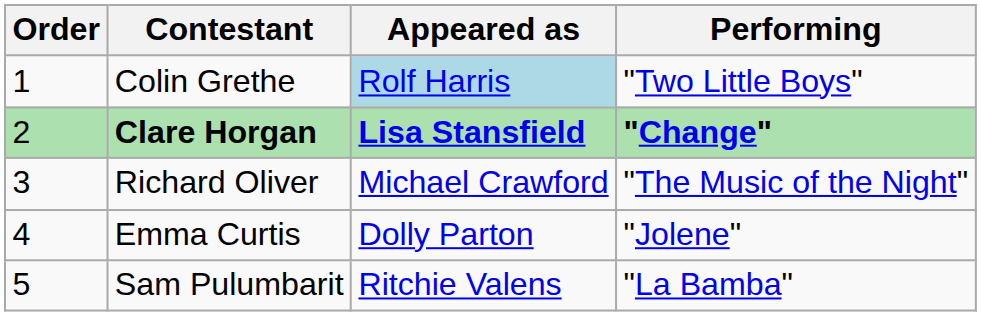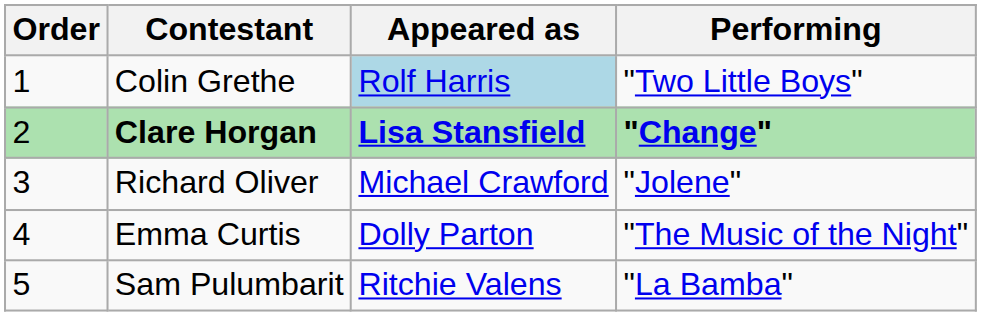 <table class="wikitable">
 <tr>
 <th>Order</th>
 <th>Contestant</th>
 <th>Appeared as</th>
 <th>Performing</th>
 </tr>
 <tr>
 <td>1</td>
 <td>Colin Grethe</td>
 <td style="background: lightblue;"><a href='#'>Rolf Harris</a></td>
 <td>"<a href='#'>Two Little Boys</a>"</td>
 </tr>
 <tr style="background:#ACE1AF;">
 <td>2</td>
 <td><strong>Clare Horgan</strong></td>
 <td><strong><a href='#'>Lisa Stansfield</a></strong></td>
 <td><strong>"<a href='#'>Change</a>"</strong></td>
 </tr>
 <tr>
 <td>3</td>
 <td>Richard Oliver</td>
 <td><a href='#'>Michael Crawford</a></td>
-<td>"<a href='#'>The Music of the Night</a>"</td>
+<td>"<a href='#'>Jolene</a>"</td>
 </tr>
 <tr>
 <td>4</td>
 <td>Emma Curtis</td>
 <td><a href='#'>Dolly Parton</a></td>
-<td>"<a href='#'>Jolene</a>"</td>
+<td>"<a href='#'>The Music of the Night</a>"</td>
 </tr>
 <tr>
 <td>5</td>
 <td>Sam Pulumbarit</td>
 <td><a href='#'>Ritchie Valens</a></td>
 <td>"<a href='#'>La Bamba</a>"</td>
 </tr>
 </table>
